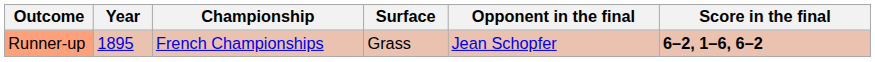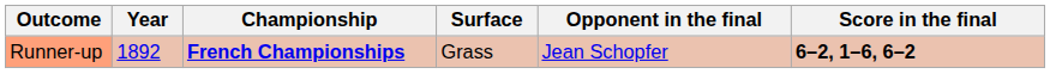 <table class="sortable wikitable">
 <tr>
 <th width="80">Outcome</th>
 <th width="50">Year</th>
 <th width="200">Championship</th>
 <th width="75">Surface</th>
 <th width="200">Opponent in the final</th>
 <th width="200">Score in the final</th>
 </tr>
 <tr bgcolor="#EBC2AF">
 <td bgcolor="FFA07A">Runner-up</td>
-<td><a href='#'>1895</a></td>
-<td><a href='#'>French Championships</a></td>
+<td><a href='#'>1892</a></td>
+<td><strong><a href='#'>French Championships</a></strong></td>
 <td>Grass</td>
 <td> <a href='#'>Jean Schopfer</a></td>
 <td><strong>6–2, 1–6, 6–2</strong></td>
 </tr>
 </table>
